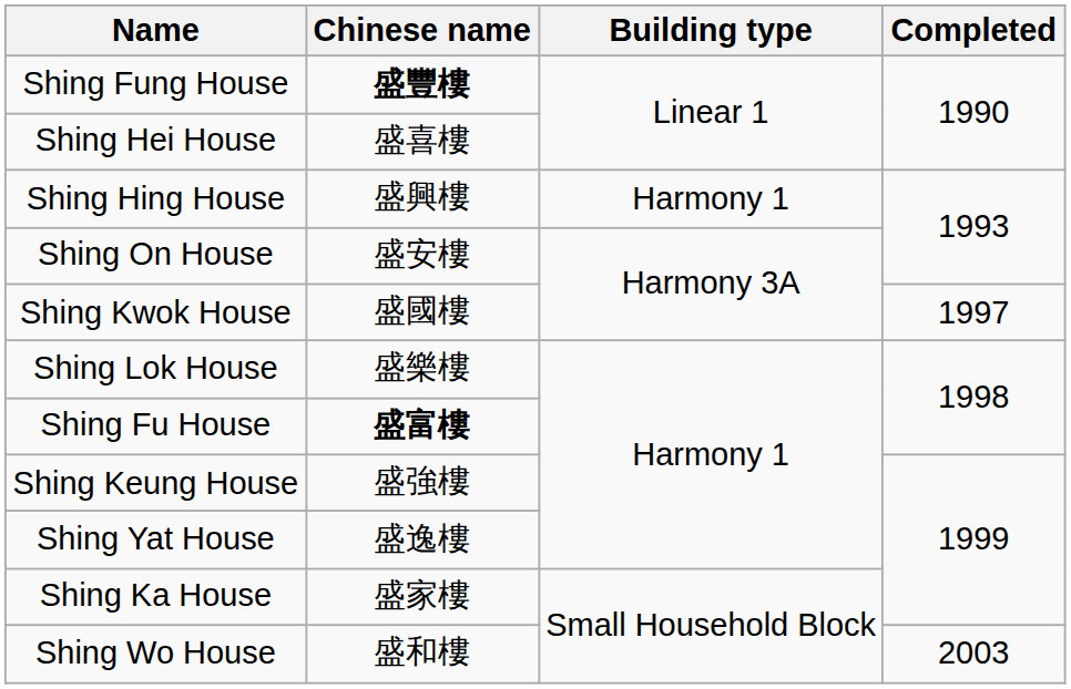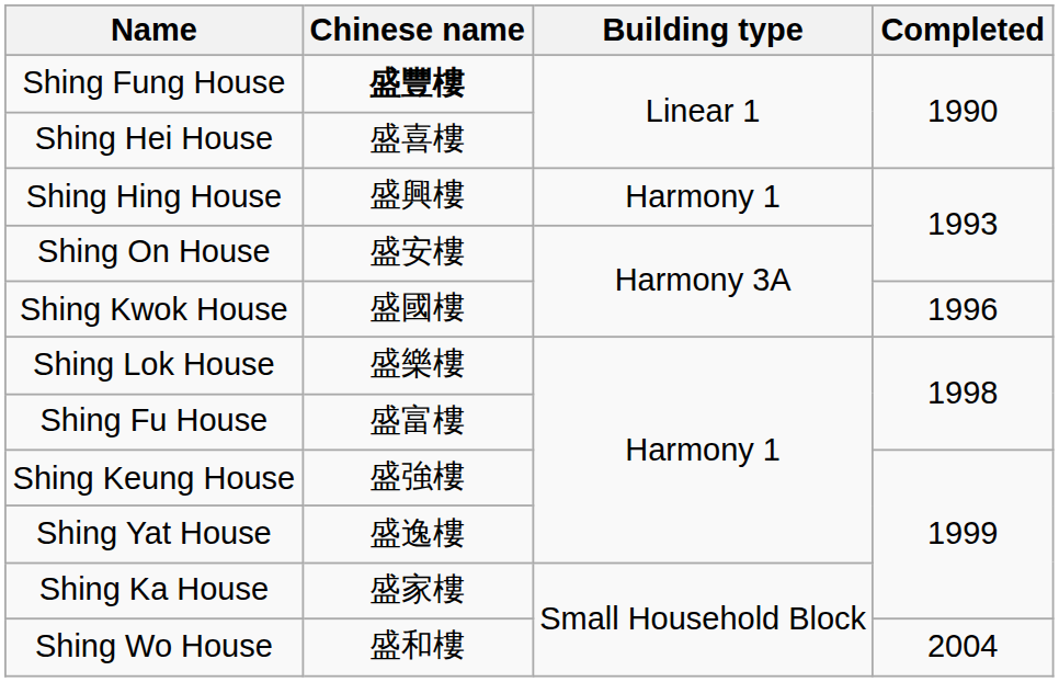 <table class="wikitable" style="text-align: center">
 <tr>
 <th>Name</th>
 <th>Chinese name</th>
 <th>Building type</th>
 <th>Completed</th>
 </tr>
 <tr>
 <td>Shing Fung House</td>
 <td><strong>盛豐樓</strong></td>
 <td rowspan="2">Linear 1</td>
 <td rowspan="2">1990</td>
 </tr>
 <tr>
 <td>Shing Hei House</td>
 <td>盛喜樓</td>
 </tr>
 <tr>
 <td>Shing Hing House</td>
 <td>盛興樓</td>
 <td>Harmony 1</td>
 <td rowspan="2">1993</td>
 </tr>
 <tr>
 <td>Shing On House</td>
 <td>盛安樓</td>
 <td rowspan="2">Harmony 3A</td>
 </tr>
 <tr>
 <td>Shing Kwok House</td>
 <td>盛國樓</td>
-<td>1997</td>
+<td>1996</td>
 </tr>
 <tr>
 <td>Shing Lok House</td>
 <td>盛樂樓</td>
 <td rowspan="4">Harmony 1</td>
 <td rowspan="2">1998</td>
 </tr>
 <tr>
 <td>Shing Fu House</td>
-<td><strong>盛富樓</strong></td>
+<td>盛富樓</td>
 </tr>
 <tr>
 <td>Shing Keung House</td>
 <td>盛強樓</td>
 <td rowspan="3">1999</td>
 </tr>
 <tr>
 <td>Shing Yat House</td>
 <td>盛逸樓</td>
 </tr>
 <tr>
 <td>Shing Ka House</td>
 <td>盛家樓</td>
 <td rowspan="2">Small Household Block</td>
 </tr>
 <tr>
 <td>Shing Wo House</td>
 <td>盛和樓</td>
-<td>2003</td>
+<td>2004</td>
 </tr>
 </table>
